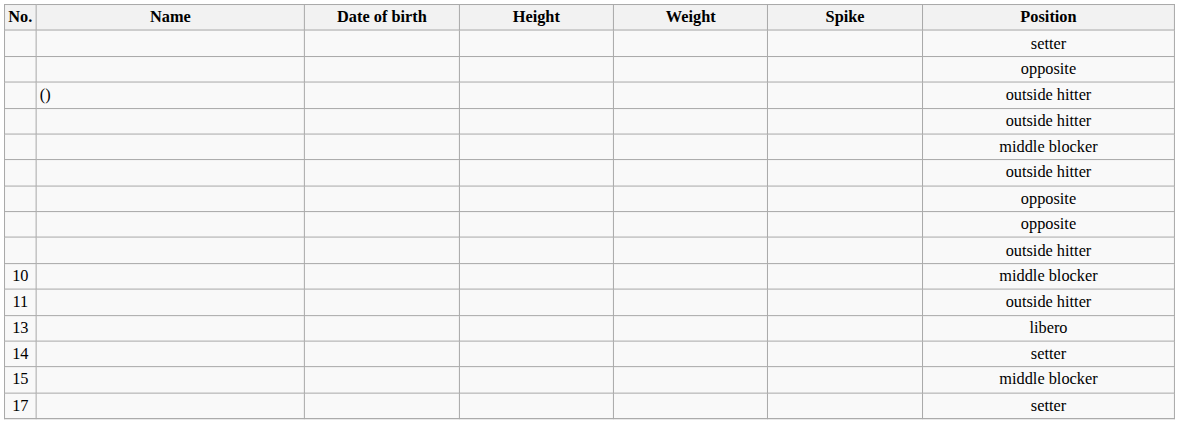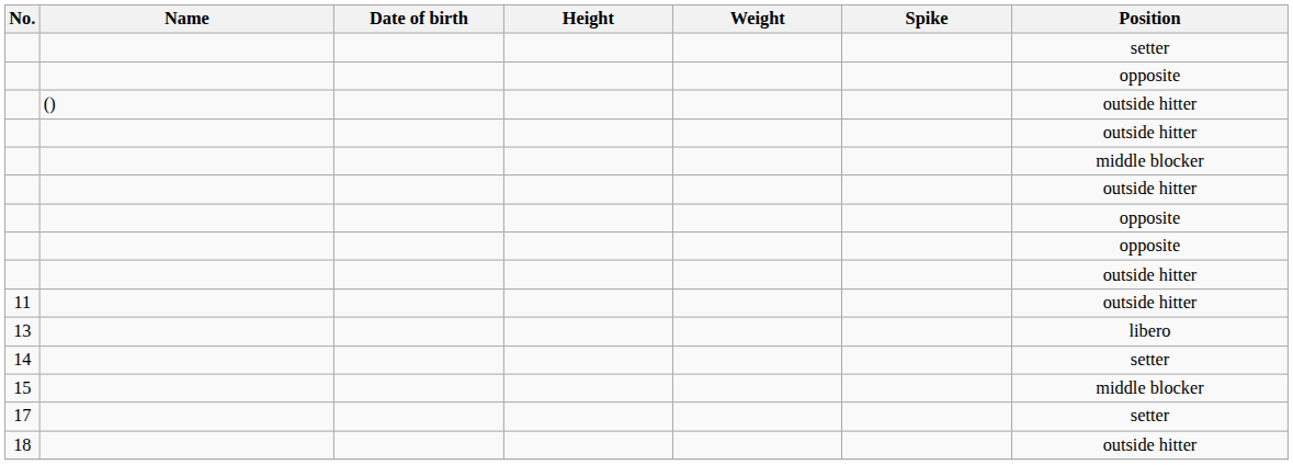 <table class="wikitable sortable" style="font-size:100%; text-align:center;">
 <tr>
 <th>No.</th>
 <th style="width:16em">Name</th>
 <th style="width:9em">Date of birth</th>
 <th style="width:9em">Height</th>
 <th style="width:9em">Weight</th>
 <th style="width:9em">Spike</th>
 <th style="width:15em">Position</th>
 </tr>
 <tr>
 <td></td>
 <td align=left> </td>
 <td align=right></td>
 <td></td>
 <td></td>
 <td></td>
 <td>setter</td>
 </tr>
 <tr>
 <td></td>
 <td align=left> </td>
 <td align=right></td>
 <td></td>
 <td></td>
 <td></td>
 <td>opposite</td>
 </tr>
 <tr>
 <td></td>
 <td align=left>  ()</td>
 <td align=right></td>
 <td></td>
 <td></td>
 <td></td>
 <td>outside hitter</td>
 </tr>
 <tr>
 <td></td>
 <td align=left> </td>
 <td align=right></td>
 <td></td>
 <td></td>
 <td></td>
 <td>outside hitter</td>
 </tr>
 <tr>
 <td></td>
 <td align=left> </td>
 <td align=right></td>
 <td></td>
 <td></td>
 <td></td>
 <td>middle blocker</td>
 </tr>
 <tr>
 <td></td>
 <td align=left> </td>
 <td align=right></td>
 <td></td>
 <td></td>
 <td></td>
 <td>outside hitter</td>
 </tr>
 <tr>
 <td></td>
 <td align=left> </td>
 <td align=right></td>
 <td></td>
 <td></td>
 <td></td>
 <td>opposite</td>
 </tr>
 <tr>
 <td></td>
 <td align=left> </td>
 <td align=right></td>
 <td></td>
 <td></td>
 <td></td>
 <td>opposite</td>
 </tr>
 <tr>
 <td></td>
 <td align=left> </td>
 <td align=right></td>
 <td></td>
 <td></td>
 <td></td>
 <td>outside hitter</td>
 </tr>
 <tr>
-<td>10</td>
-<td align=left> </td>
-<td align=right></td>
-<td></td>
-<td></td>
-<td></td>
-<td>middle blocker</td>
-</tr>
-<tr>
 <td>11</td>
 <td align=left> </td>
 <td align=right></td>
 <td></td>
 <td></td>
 <td></td>
 <td>outside hitter</td>
 </tr>
 <tr>
 <td>13</td>
 <td align=left> </td>
 <td align=right></td>
 <td></td>
 <td></td>
 <td></td>
 <td>libero</td>
 </tr>
 <tr>
 <td>14</td>
 <td align=left> </td>
 <td align=right></td>
 <td></td>
 <td></td>
 <td></td>
 <td>setter</td>
 </tr>
 <tr>
 <td>15</td>
 <td align=left> </td>
 <td align=right></td>
 <td></td>
 <td></td>
 <td></td>
 <td>middle blocker</td>
 </tr>
 <tr>
 <td>17</td>
 <td align=left> </td>
 <td align=right></td>
 <td></td>
 <td></td>
 <td></td>
 <td>setter</td>
 </tr>
 <tr>
+<td>18</td>
+<td align=left> </td>
+<td align=right></td>
+<td></td>
+<td></td>
+<td></td>
+<td>outside hitter</td>
+</tr>
+<tr>
 </tr>
 </table>
